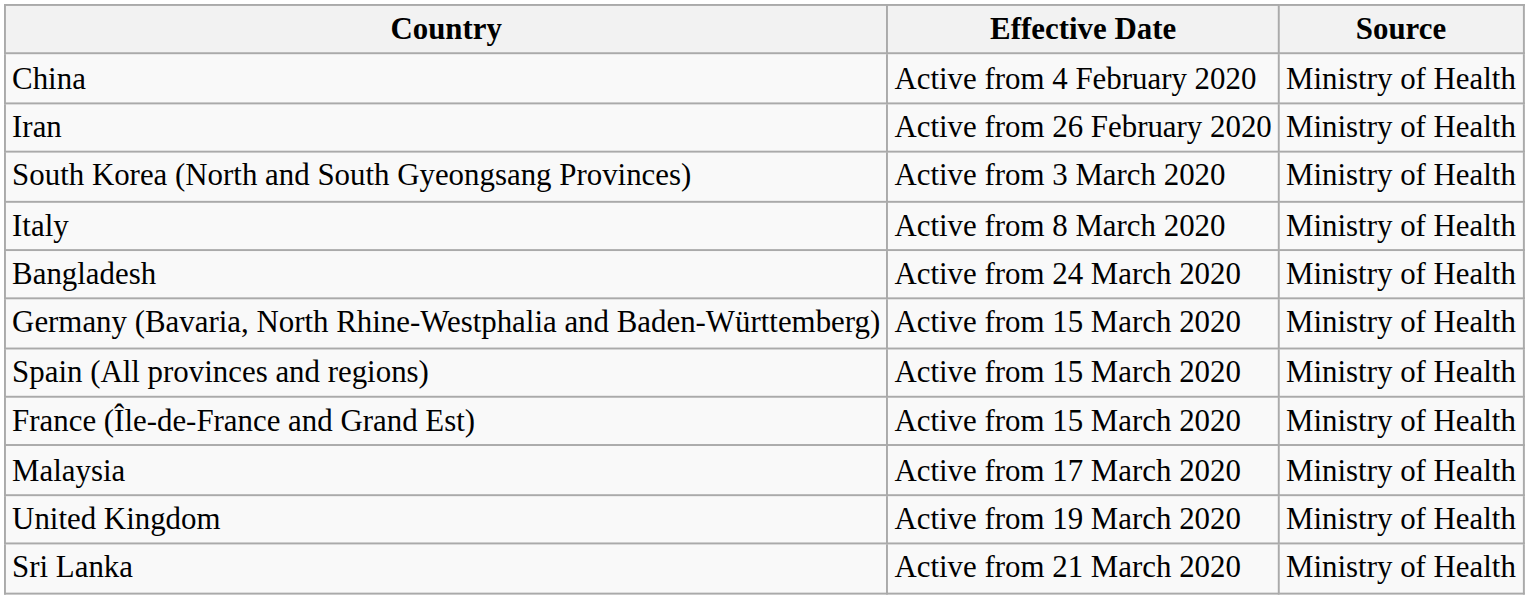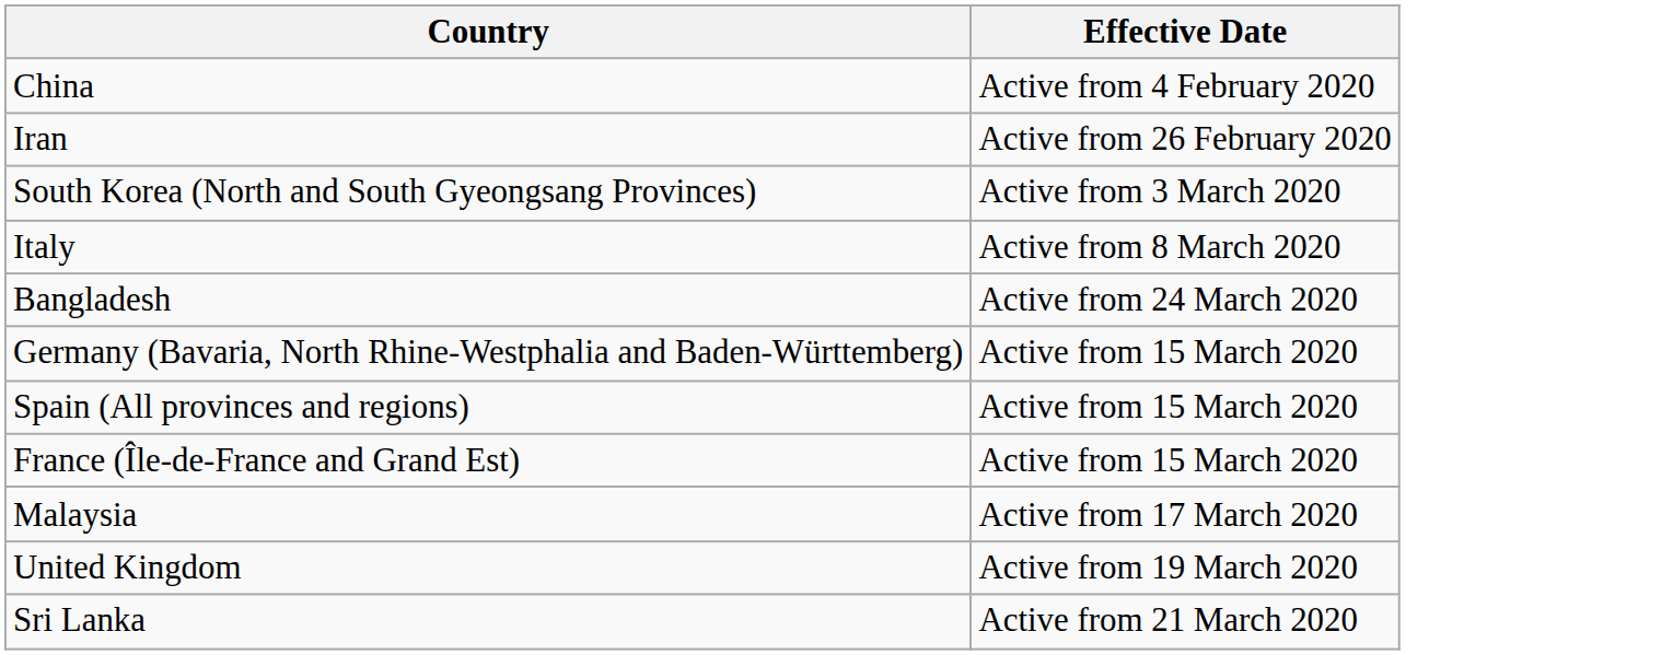 <table class="wikitable sortable">
 <tr>
 <th>Country</th>
 <th>Effective Date</th>
-<th>Source</th>
 </tr>
 <tr>
 <td>China</td>
 <td>Active from 4 February 2020</td>
-<td>Ministry of Health</td>
 </tr>
 <tr>
 <td>Iran</td>
 <td>Active from 26 February 2020</td>
-<td>Ministry of Health</td>
 </tr>
 <tr>
 <td>South Korea (North and South Gyeongsang Provinces)</td>
 <td>Active from 3 March 2020</td>
-<td>Ministry of Health</td>
 </tr>
 <tr>
 <td>Italy</td>
 <td>Active from 8 March 2020</td>
-<td>Ministry of Health</td>
 </tr>
 <tr>
 <td>Bangladesh</td>
 <td>Active from 24 March 2020</td>
-<td>Ministry of Health</td>
 </tr>
 <tr>
 <td>Germany (Bavaria, North Rhine-Westphalia and Baden-Württemberg)</td>
 <td>Active from 15 March 2020</td>
-<td>Ministry of Health</td>
 </tr>
 <tr>
 <td>Spain (All provinces and regions)</td>
 <td>Active from 15 March 2020</td>
-<td>Ministry of Health</td>
 </tr>
 <tr>
 <td>France (Île-de-France and Grand Est)</td>
 <td>Active from 15 March 2020</td>
-<td>Ministry of Health</td>
 </tr>
 <tr>
 <td>Malaysia</td>
 <td>Active from 17 March 2020</td>
-<td>Ministry of Health</td>
 </tr>
 <tr>
 <td>United Kingdom</td>
 <td>Active from 19 March 2020</td>
-<td>Ministry of Health</td>
 </tr>
 <tr>
 <td>Sri Lanka</td>
 <td>Active from 21 March 2020</td>
-<td>Ministry of Health</td>
 </tr>
 </table>
